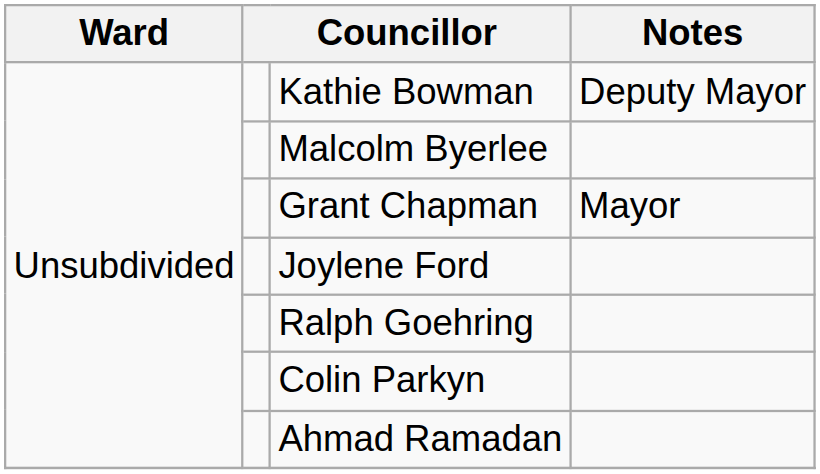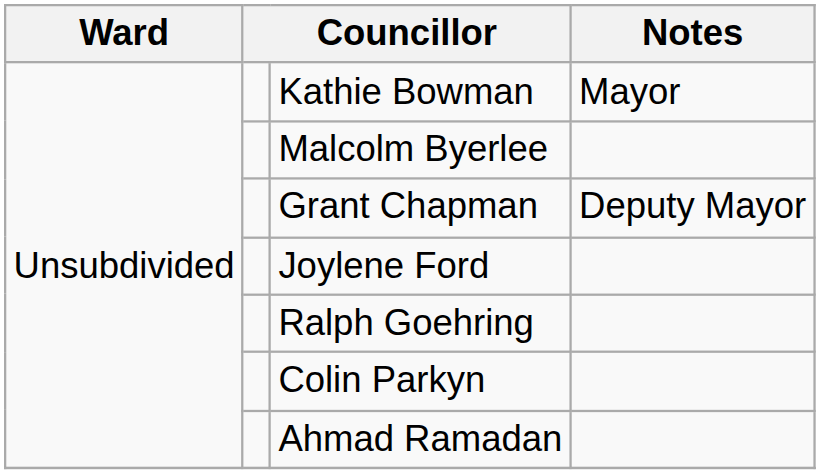 <table class="wikitable">
 <tr>
 <th>Ward</th>
 <th colspan="2">Councillor</th>
 <th>Notes</th>
 </tr>
 <tr>
 <td rowspan="7">Unsubdivided </td>
 <td> </td>
 <td>Kathie Bowman</td>
-<td>Deputy Mayor</td>
+<td>Mayor</td>
 </tr>
 <tr>
 <td> </td>
 <td>Malcolm Byerlee</td>
 <td></td>
 </tr>
 <tr>
 <td> </td>
 <td>Grant Chapman</td>
-<td>Mayor</td>
+<td>Deputy Mayor</td>
 </tr>
 <tr>
 <td> </td>
 <td>Joylene Ford</td>
 <td></td>
 </tr>
 <tr>
 <td> </td>
 <td>Ralph Goehring</td>
 <td></td>
 </tr>
 <tr>
 <td> </td>
 <td>Colin Parkyn</td>
 <td></td>
 </tr>
 <tr>
 <td> </td>
 <td>Ahmad Ramadan</td>
 <td></td>
 </tr>
 <tr>
 </tr>
 </table>
